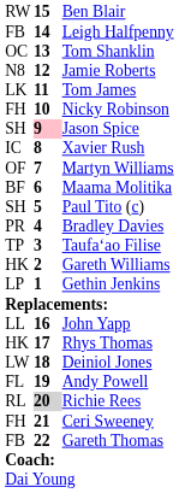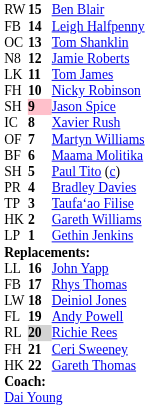 <table style="font-size: 90%" cellspacing="0" cellpadding="0" align="center">
 <tr>
 <th width="25"></th>
 <th width="25"></th>
 </tr>
 <tr>
 <td>RW</td>
 <td><strong>15</strong></td>
 <td> <a href='#'>Ben Blair</a></td>
 </tr>
 <tr>
 <td>FB</td>
 <td><strong>14</strong></td>
 <td> <a href='#'>Leigh Halfpenny</a></td>
 </tr>
 <tr>
 <td>OC</td>
 <td><strong>13</strong></td>
 <td> <a href='#'>Tom Shanklin</a></td>
 </tr>
 <tr>
 <td>N8</td>
 <td><strong>12</strong></td>
 <td> <a href='#'>Jamie Roberts</a></td>
 </tr>
 <tr>
 <td>LK</td>
 <td><strong>11</strong></td>
 <td> <a href='#'>Tom James</a></td>
 </tr>
 <tr>
 <td>FH</td>
 <td><strong>10</strong></td>
 <td> <a href='#'>Nicky Robinson</a></td>
 </tr>
 <tr>
 <td>SH</td>
 <td style="background: pink;"><strong>9</strong></td>
 <td> <a href='#'>Jason Spice</a></td>
 </tr>
 <tr>
 <td>IC</td>
 <td><strong>8</strong></td>
 <td> <a href='#'>Xavier Rush</a></td>
 </tr>
 <tr>
 <td>OF</td>
 <td><strong>7</strong></td>
 <td> <a href='#'>Martyn Williams</a></td>
 </tr>
 <tr>
 <td>BF</td>
 <td><strong>6</strong></td>
 <td> <a href='#'>Maama Molitika</a></td>
 </tr>
 <tr>
 <td>SH</td>
 <td><strong>5</strong></td>
 <td> <a href='#'>Paul Tito</a> (<a href='#'>c</a>)</td>
 </tr>
 <tr>
 <td>PR</td>
 <td><strong>4</strong></td>
 <td> <a href='#'>Bradley Davies</a></td>
 </tr>
 <tr>
 <td>TP</td>
 <td><strong>3</strong></td>
 <td> <a href='#'>Taufaʻao Filise</a></td>
 </tr>
 <tr>
 <td>HK</td>
 <td><strong>2</strong></td>
 <td> <a href='#'>Gareth Williams</a></td>
 </tr>
 <tr>
 <td>LP</td>
 <td><strong>1</strong></td>
 <td> <a href='#'>Gethin Jenkins</a></td>
 </tr>
 <tr>
 <td colspan=3><strong>Replacements:</strong></td>
 </tr>
 <tr>
 <td>LL</td>
 <td><strong>16</strong></td>
 <td> <a href='#'>John Yapp</a></td>
 </tr>
 <tr>
-<td>HK</td>
+<td>FB</td>
 <td><strong>17</strong></td>
 <td> <a href='#'>Rhys Thomas</a></td>
 </tr>
 <tr>
 <td>LW</td>
 <td><strong>18</strong></td>
 <td> <a href='#'>Deiniol Jones</a></td>
 </tr>
 <tr>
 <td>FL</td>
 <td><strong>19</strong></td>
 <td> <a href='#'>Andy Powell</a></td>
 </tr>
 <tr>
 <td>RL</td>
 <td style="background: lightgrey;"><strong>20</strong></td>
 <td> <a href='#'>Richie Rees</a></td>
 </tr>
 <tr>
 <td>FH</td>
 <td><strong>21</strong></td>
 <td> <a href='#'>Ceri Sweeney</a></td>
 </tr>
 <tr>
-<td>FB</td>
+<td>HK</td>
 <td><strong>22</strong></td>
 <td> <a href='#'>Gareth Thomas</a></td>
 </tr>
 <tr>
 <td colspan=3><strong>Coach:</strong></td>
 </tr>
 <tr>
 <td colspan="4"> <a href='#'>Dai Young</a></td>
 </tr>
 </table>
